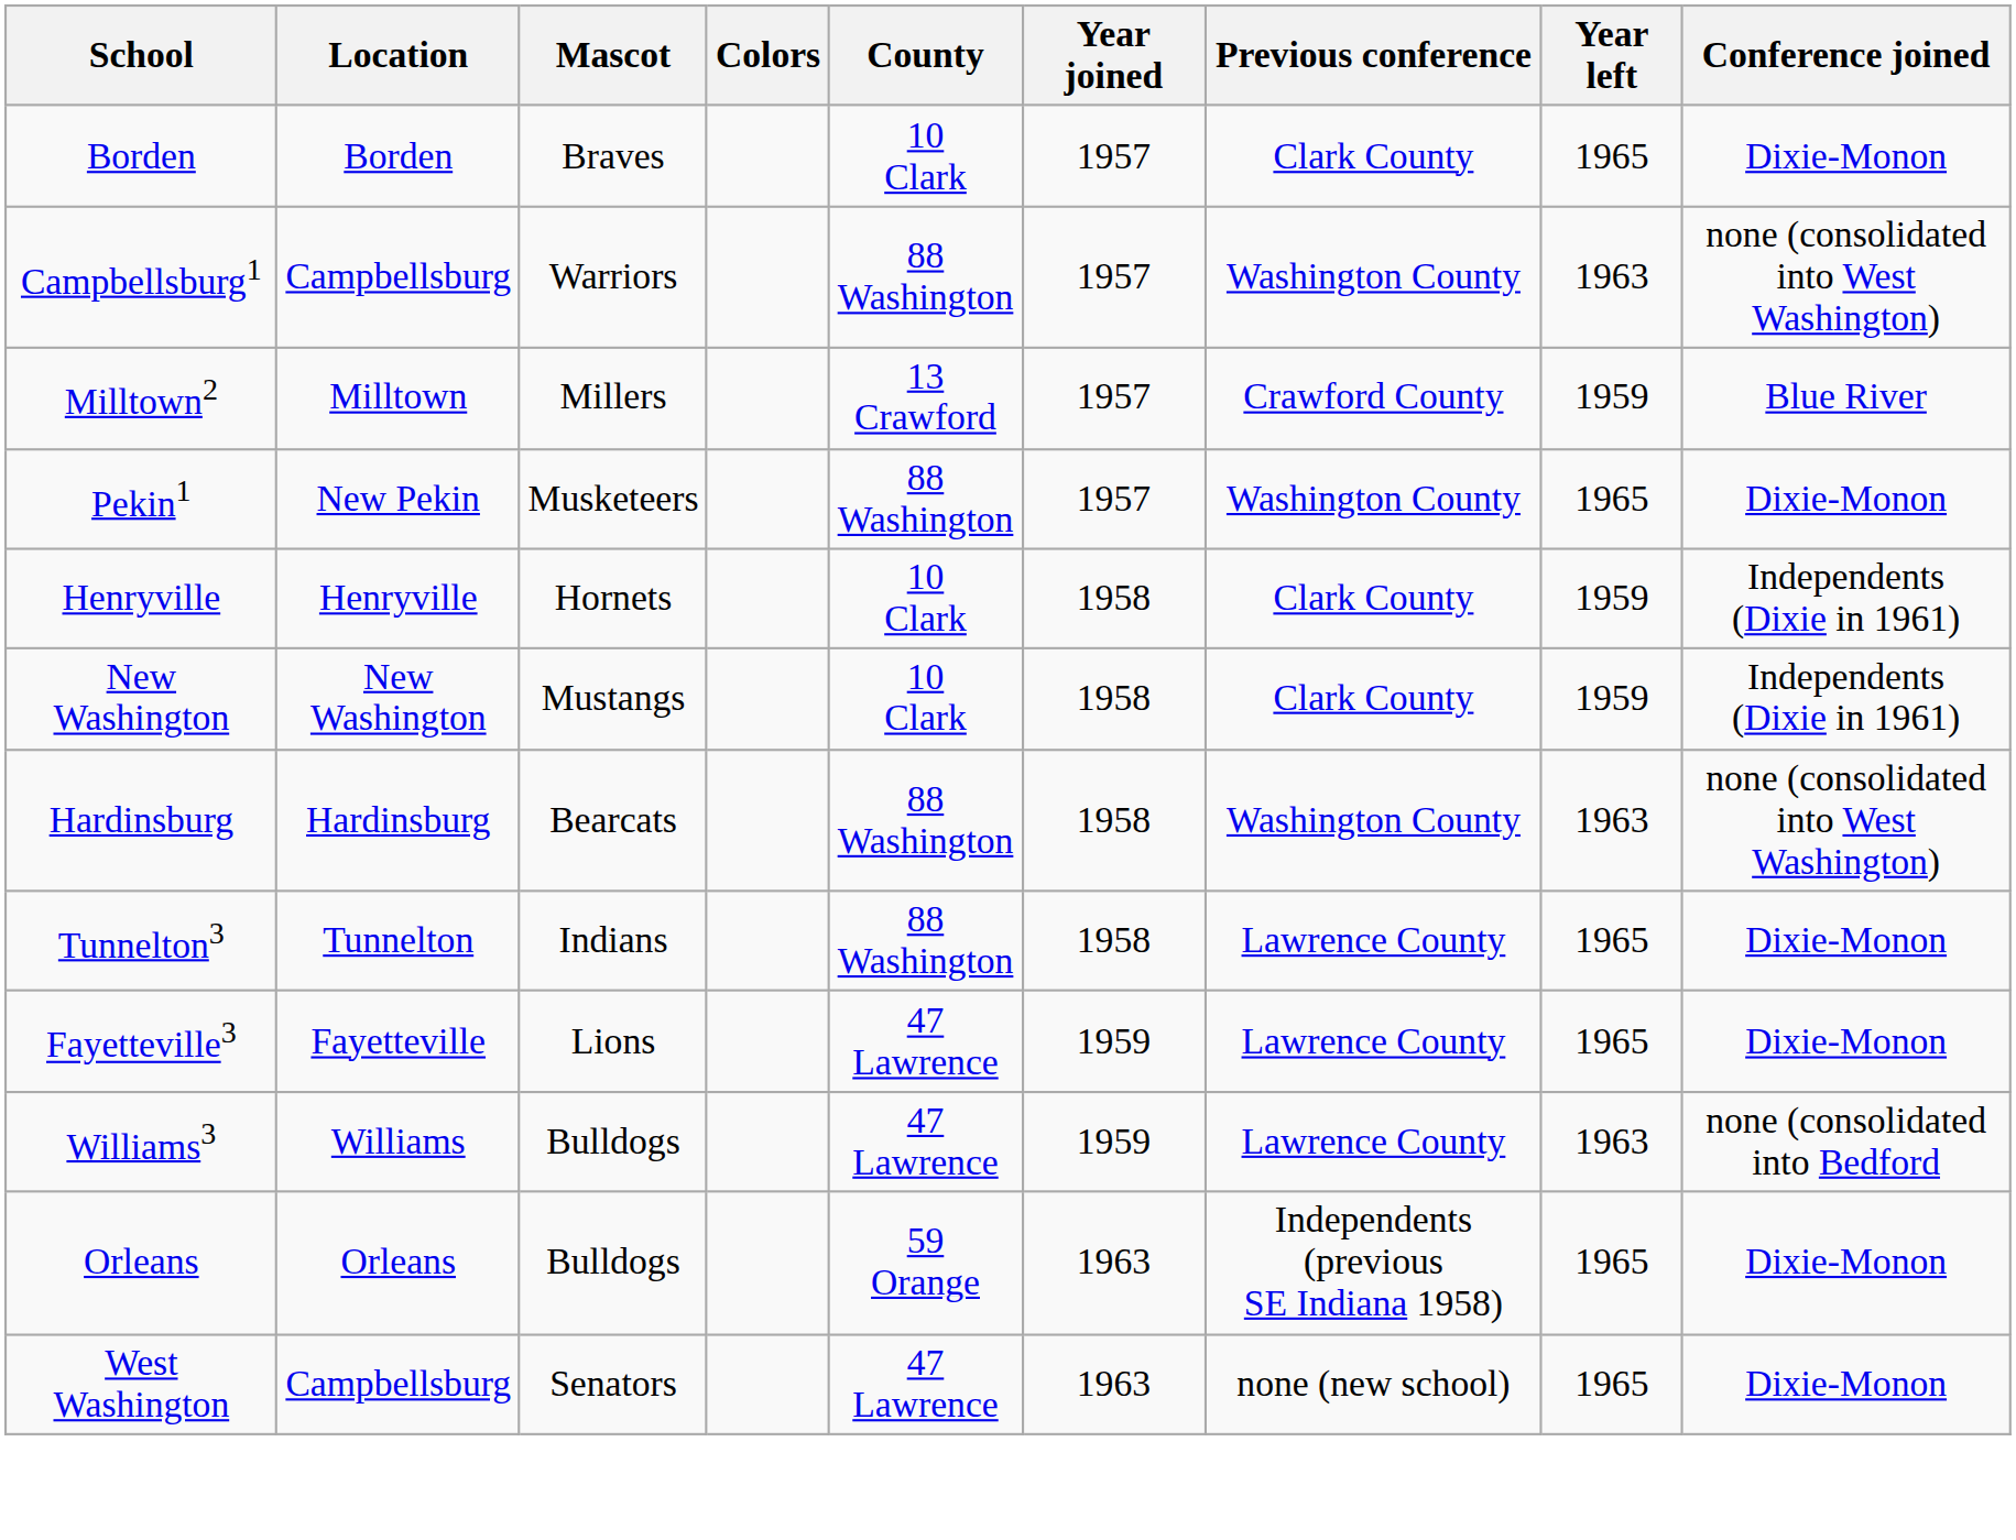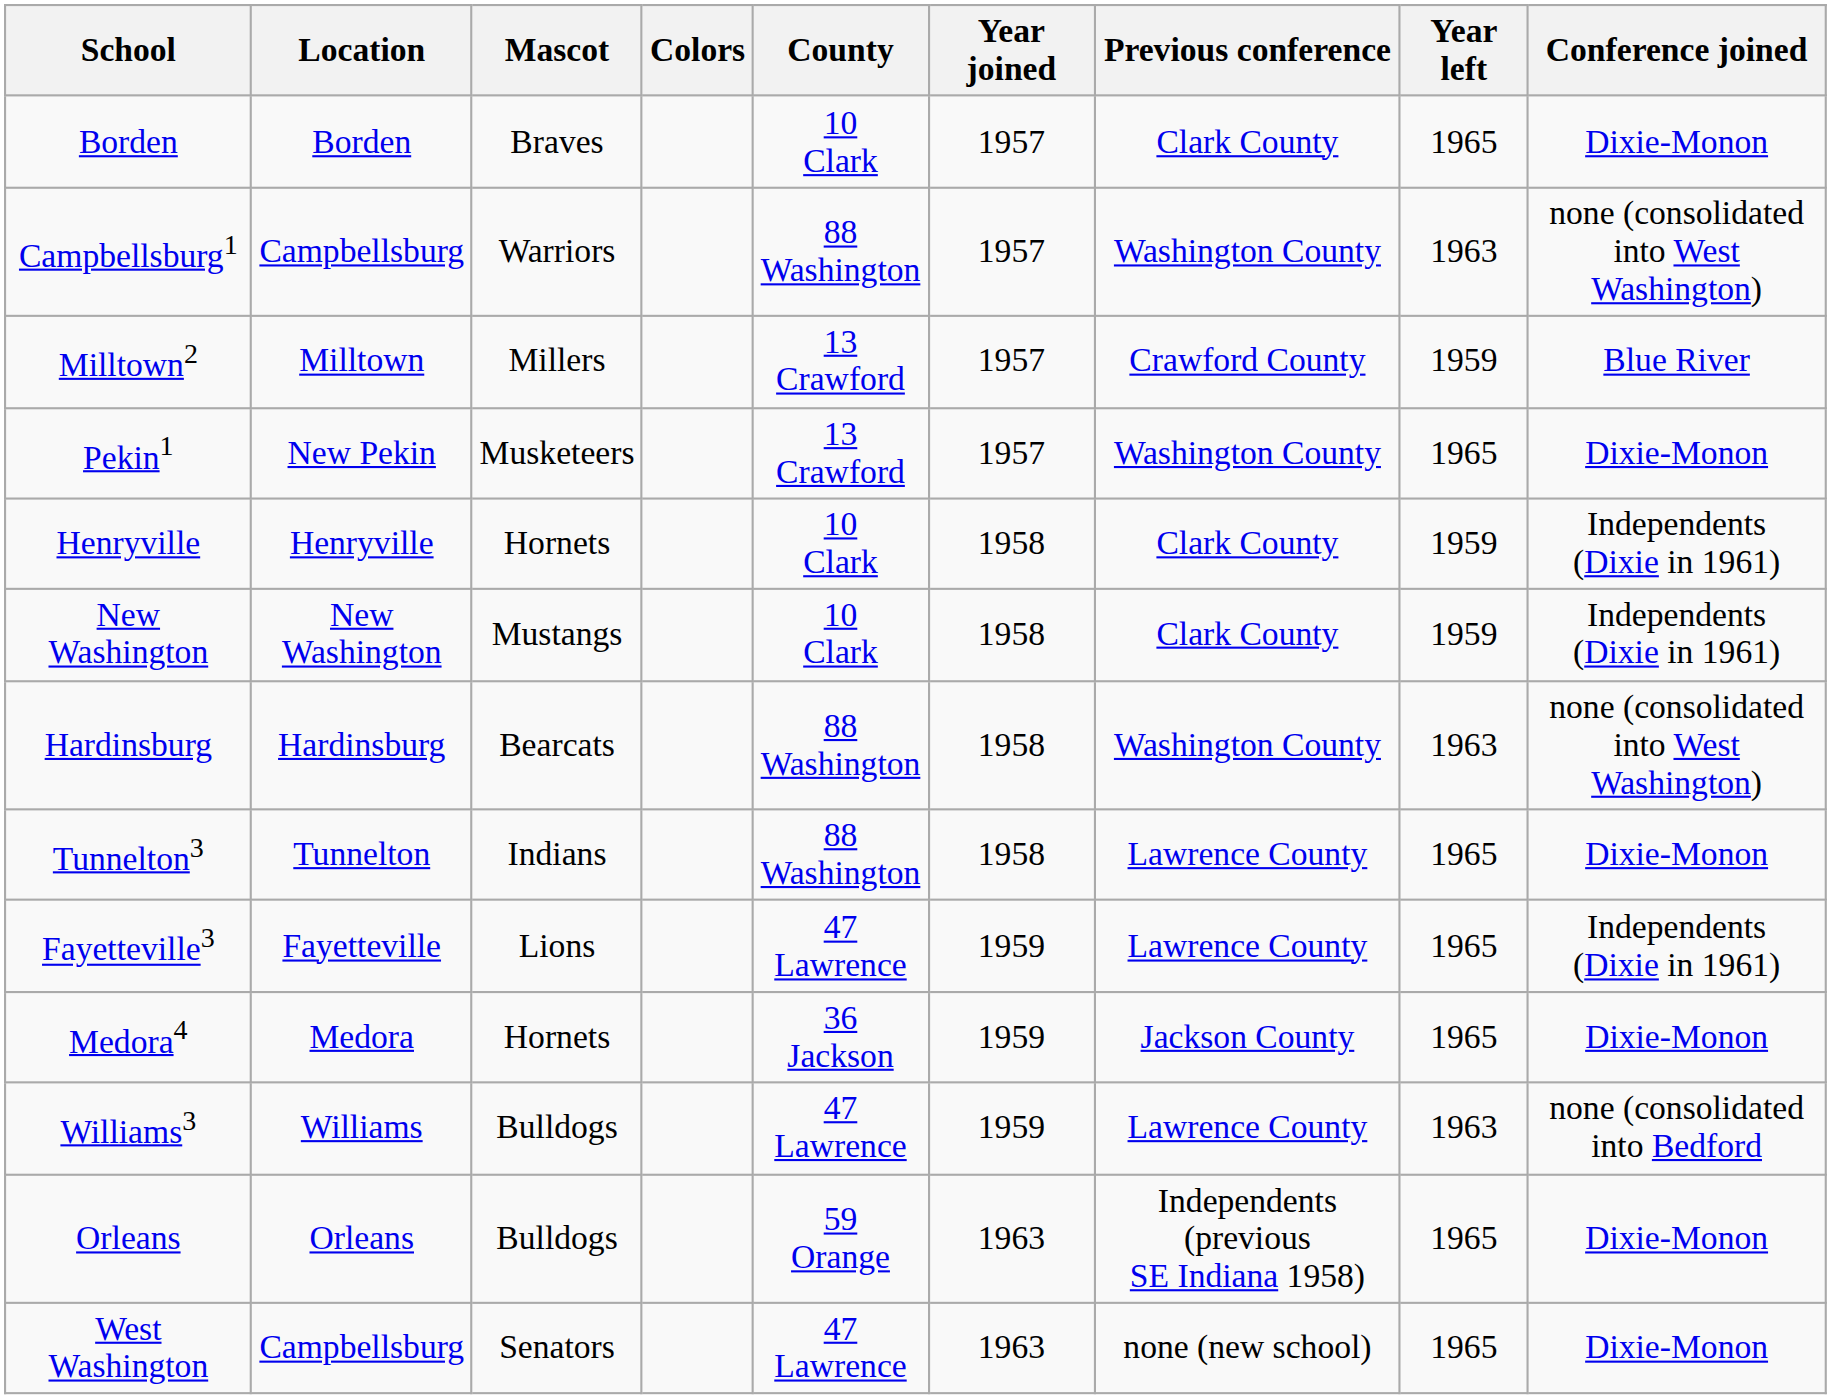 <table class="wikitable" style="text-align:center;">
 <tr>
 <th>School</th>
 <th>Location</th>
 <th>Mascot</th>
 <th>Colors</th>
 <th>County</th>
 <th>Year joined</th>
 <th>Previous conference</th>
 <th>Year left</th>
 <th>Conference joined</th>
 </tr>
 <tr>
 <td><a href='#'>Borden</a></td>
 <td><a href='#'>Borden</a></td>
 <td>Braves</td>
 <td>  </td>
 <td><a href='#'>10 <br> Clark</a></td>
 <td>1957</td>
 <td><a href='#'>Clark County</a></td>
 <td>1965</td>
 <td><a href='#'>Dixie-Monon</a></td>
 </tr>
 <tr>
 <td><a href='#'>Campbellsburg</a><sup>1</sup></td>
 <td><a href='#'>Campbellsburg</a></td>
 <td>Warriors</td>
 <td> </td>
 <td><a href='#'>88 <br> Washington</a></td>
 <td>1957</td>
 <td><a href='#'>Washington County</a></td>
 <td>1963</td>
 <td>none (consolidated<br>into <a href='#'>West Washington</a>)</td>
 </tr>
 <tr>
 <td><a href='#'>Milltown</a><sup>2</sup></td>
 <td><a href='#'>Milltown</a></td>
 <td>Millers</td>
 <td> </td>
 <td><a href='#'>13 <br> Crawford</a></td>
 <td>1957</td>
 <td><a href='#'>Crawford County</a></td>
 <td>1959</td>
 <td><a href='#'>Blue River</a></td>
 </tr>
 <tr>
 <td><a href='#'>Pekin</a><sup>1</sup></td>
 <td><a href='#'>New Pekin</a></td>
 <td>Musketeers</td>
 <td>  </td>
-<td><a href='#'>88 <br> Washington</a></td>
+<td><a href='#'>13 <br> Crawford</a></td>
 <td>1957</td>
 <td><a href='#'>Washington County</a></td>
 <td>1965</td>
 <td><a href='#'>Dixie-Monon</a></td>
 </tr>
 <tr>
 <td><a href='#'>Henryville</a></td>
 <td><a href='#'>Henryville</a></td>
 <td>Hornets</td>
 <td>  </td>
 <td><a href='#'>10 <br> Clark</a></td>
 <td>1958</td>
 <td><a href='#'>Clark County</a></td>
 <td>1959</td>
 <td>Independents<br>(<a href='#'>Dixie</a> in 1961)</td>
 </tr>
 <tr>
 <td><a href='#'>New <br> Washington</a></td>
 <td><a href='#'>New <br> Washington</a></td>
 <td>Mustangs</td>
 <td>  </td>
 <td><a href='#'>10 <br> Clark</a></td>
 <td>1958</td>
 <td><a href='#'>Clark County</a></td>
 <td>1959</td>
 <td>Independents<br>(<a href='#'>Dixie</a> in 1961)</td>
 </tr>
 <tr>
 <td><a href='#'>Hardinsburg</a></td>
 <td><a href='#'>Hardinsburg</a></td>
 <td>Bearcats</td>
 <td> </td>
 <td><a href='#'>88 <br> Washington</a></td>
 <td>1958</td>
 <td><a href='#'>Washington County</a></td>
 <td>1963</td>
 <td>none (consolidated<br>into <a href='#'>West Washington</a>)</td>
 </tr>
 <tr>
 <td><a href='#'>Tunnelton</a><sup>3</sup></td>
 <td><a href='#'>Tunnelton</a></td>
 <td>Indians</td>
 <td> </td>
 <td><a href='#'>88 <br> Washington</a></td>
 <td>1958</td>
 <td><a href='#'>Lawrence County</a></td>
 <td>1965</td>
 <td><a href='#'>Dixie-Monon</a></td>
 </tr>
 <tr>
 <td><a href='#'>Fayetteville</a><sup>3</sup></td>
 <td><a href='#'>Fayetteville</a></td>
 <td>Lions</td>
 <td>  </td>
 <td><a href='#'>47 <br> Lawrence</a></td>
 <td>1959</td>
 <td><a href='#'>Lawrence County</a></td>
 <td>1965</td>
+<td>Independents<br>(<a href='#'>Dixie</a> in 1961)</td>
+</tr>
+<tr>
+<td><a href='#'>Medora</a><sup>4</sup></td>
+<td><a href='#'>Medora</a></td>
+<td>Hornets</td>
+<td> </td>
+<td><a href='#'>36 <br> Jackson</a></td>
+<td>1959</td>
+<td><a href='#'>Jackson County</a></td>
+<td>1965</td>
 <td><a href='#'>Dixie-Monon</a></td>
 </tr>
 <tr>
 <td><a href='#'>Williams</a><sup>3</sup></td>
 <td><a href='#'>Williams</a></td>
 <td>Bulldogs</td>
 <td>  </td>
 <td><a href='#'>47 <br> Lawrence</a></td>
 <td>1959</td>
 <td><a href='#'>Lawrence County</a></td>
 <td>1963</td>
 <td>none (consolidated<br>into <a href='#'>Bedford</a></td>
 </tr>
 <tr>
 <td><a href='#'>Orleans</a></td>
 <td><a href='#'>Orleans</a></td>
 <td>Bulldogs</td>
 <td>  </td>
 <td><a href='#'>59 <br> Orange</a></td>
 <td>1963</td>
 <td>Independents (previous<br><a href='#'>SE Indiana</a> 1958)</td>
 <td>1965</td>
 <td><a href='#'>Dixie-Monon</a></td>
 </tr>
 <tr>
 <td><a href='#'>West Washington</a></td>
 <td><a href='#'>Campbellsburg</a></td>
 <td>Senators</td>
 <td>  </td>
 <td><a href='#'>47 <br> Lawrence</a></td>
 <td>1963</td>
 <td>none (new school)</td>
 <td>1965</td>
 <td><a href='#'>Dixie-Monon</a></td>
 </tr>
 </table>
